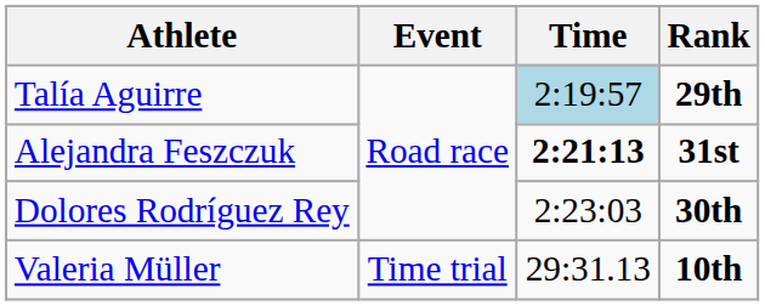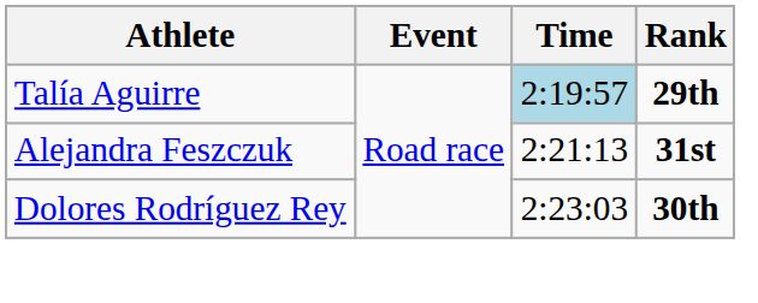 <table class="wikitable" style="font-size:90%">
 <tr>
 <th>Athlete</th>
 <th>Event</th>
 <th>Time</th>
 <th>Rank</th>
 </tr>
 <tr>
 <td><a href='#'>Talía Aguirre</a></td>
 <td align=center rowspan=3><a href='#'>Road race</a></td>
 <td align=center style="background: lightblue;">2:19:57</td>
 <td align=center><strong>29th</strong></td>
 </tr>
 <tr>
 <td><a href='#'>Alejandra Feszczuk</a></td>
-<td align=center><strong>2:21:13</strong></td>
+<td align=center>2:21:13</td>
 <td align=center><strong>31st</strong></td>
 </tr>
 <tr>
 <td><a href='#'>Dolores Rodríguez Rey</a></td>
 <td align=center>2:23:03</td>
 <td align=center><strong>30th</strong></td>
 </tr>
-<tr>
-<td><a href='#'>Valeria Müller</a></td>
-<td align=center><a href='#'>Time trial</a></td>
-<td align=center>29:31.13</td>
-<td align=center><strong>10th</strong></td>
-</tr>
 </table>
